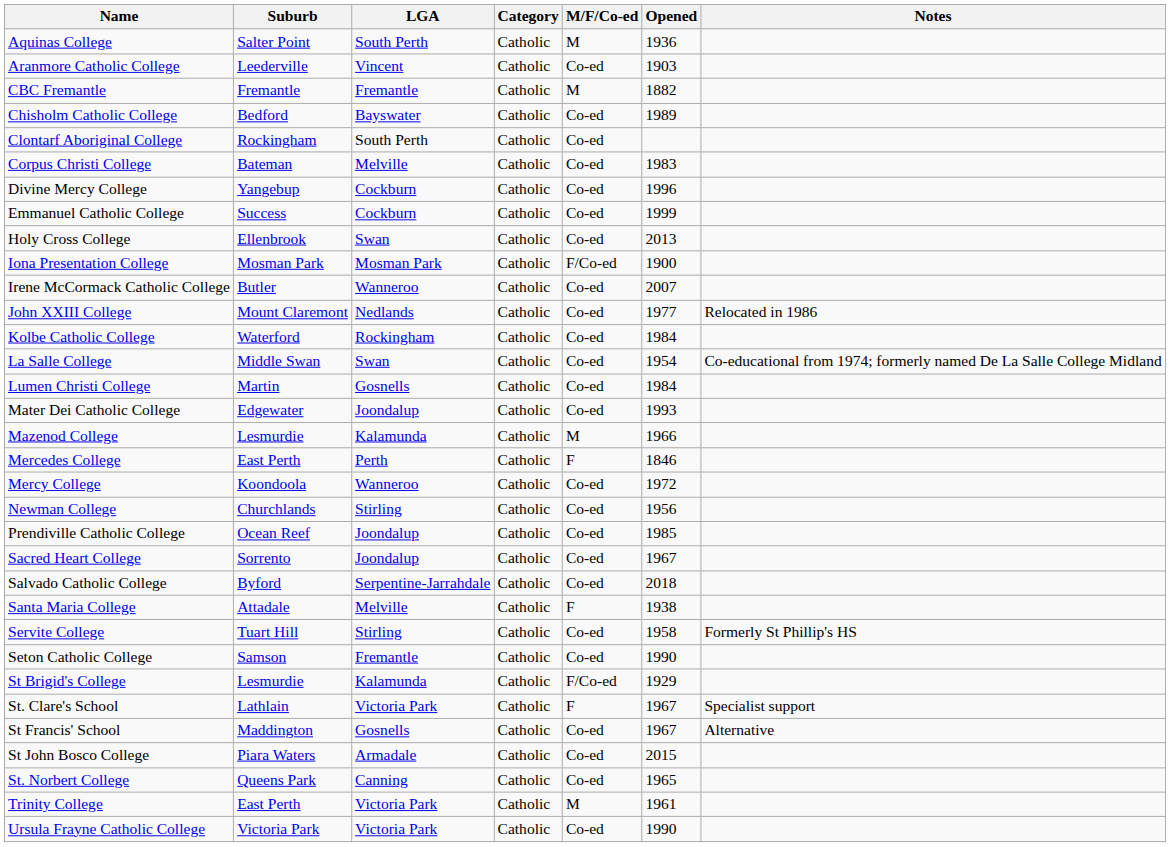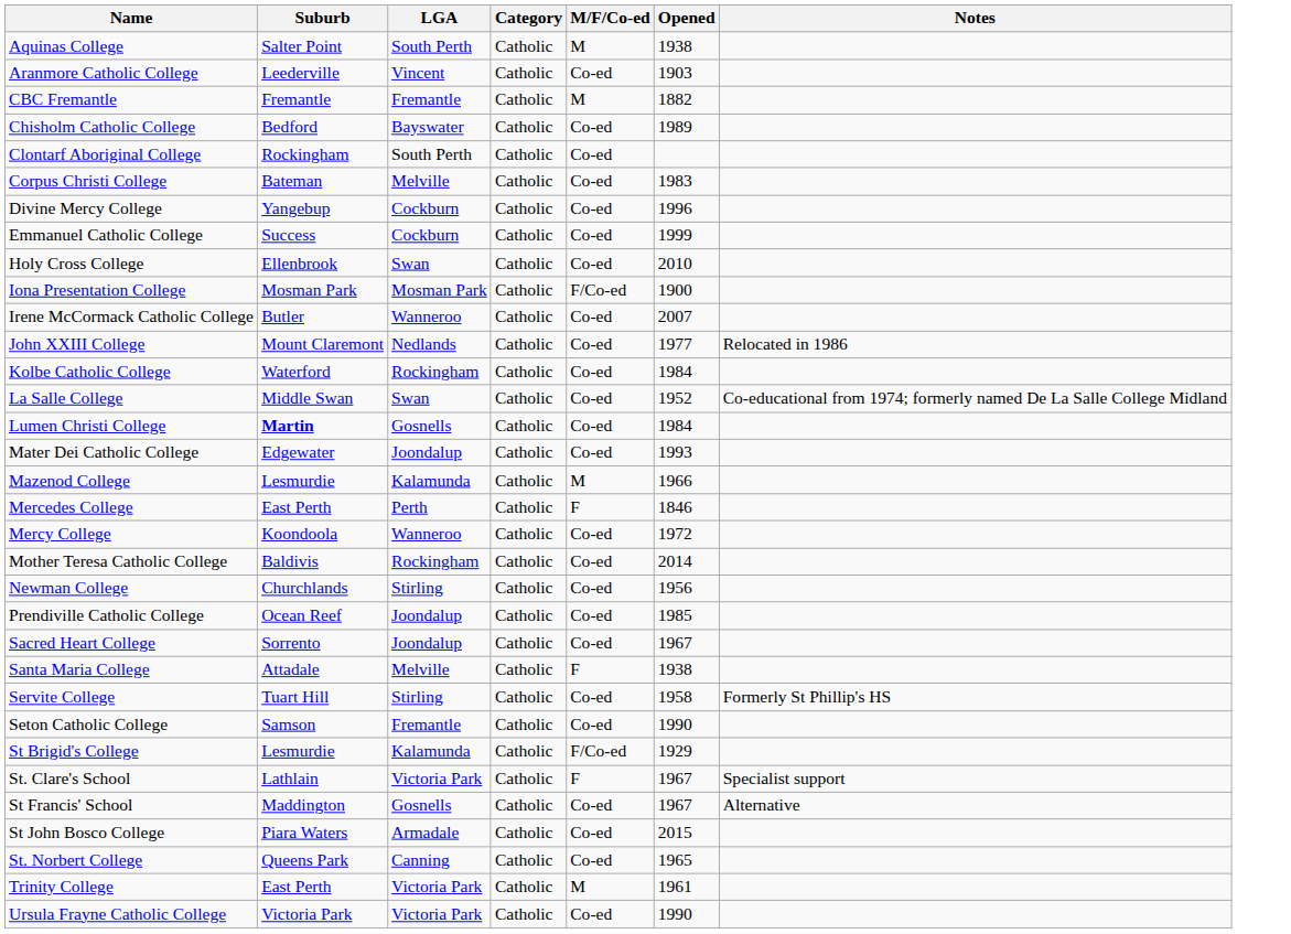 <table class="wikitable sortable">
 <tr>
 <th>Name</th>
 <th>Suburb</th>
 <th>LGA</th>
 <th>Category</th>
 <th>M/F/Co-ed</th>
 <th>Opened</th>
 <th>Notes</th>
 </tr>
 <tr>
 <td><a href='#'>Aquinas College</a></td>
 <td><a href='#'>Salter Point</a></td>
 <td><a href='#'>South Perth</a></td>
 <td>Catholic</td>
 <td>M</td>
-<td>1936</td>
+<td>1938</td>
 <td></td>
 </tr>
 <tr>
 <td><a href='#'>Aranmore Catholic College</a></td>
 <td><a href='#'>Leederville</a></td>
 <td><a href='#'>Vincent</a></td>
 <td>Catholic</td>
 <td>Co-ed</td>
 <td>1903</td>
 <td></td>
 </tr>
 <tr>
 <td><a href='#'>CBC Fremantle</a></td>
 <td><a href='#'>Fremantle</a></td>
 <td><a href='#'>Fremantle</a></td>
 <td>Catholic</td>
 <td>M</td>
 <td>1882</td>
 <td></td>
 </tr>
 <tr>
 <td><a href='#'>Chisholm Catholic College</a></td>
 <td><a href='#'>Bedford</a></td>
 <td><a href='#'>Bayswater</a></td>
 <td>Catholic</td>
 <td>Co-ed</td>
 <td>1989</td>
 <td></td>
 </tr>
 <tr>
 <td><a href='#'>Clontarf Aboriginal College</a></td>
 <td><a href='#'>Rockingham</a></td>
 <td>South Perth</td>
 <td>Catholic</td>
 <td>Co-ed</td>
 <td></td>
 <td></td>
 </tr>
 <tr>
 <td><a href='#'>Corpus Christi College</a></td>
 <td><a href='#'>Bateman</a></td>
 <td><a href='#'>Melville</a></td>
 <td>Catholic</td>
 <td>Co-ed</td>
 <td>1983</td>
 <td></td>
 </tr>
 <tr>
 <td>Divine Mercy College</td>
 <td><a href='#'>Yangebup</a></td>
 <td><a href='#'>Cockburn</a></td>
 <td>Catholic</td>
 <td>Co-ed</td>
 <td>1996</td>
 <td></td>
 </tr>
 <tr>
 <td>Emmanuel Catholic College</td>
 <td><a href='#'>Success</a></td>
 <td><a href='#'>Cockburn</a></td>
 <td>Catholic</td>
 <td>Co-ed</td>
 <td>1999</td>
 <td></td>
 </tr>
 <tr>
 <td>Holy Cross College</td>
 <td><a href='#'>Ellenbrook</a></td>
 <td><a href='#'>Swan</a></td>
 <td>Catholic</td>
 <td>Co-ed</td>
-<td>2013</td>
+<td>2010</td>
 <td></td>
 </tr>
 <tr>
 <td><a href='#'>Iona Presentation College</a></td>
 <td><a href='#'>Mosman Park</a></td>
 <td><a href='#'>Mosman Park</a></td>
 <td>Catholic</td>
 <td>F/Co-ed</td>
 <td>1900</td>
 <td></td>
 </tr>
 <tr>
 <td>Irene McCormack Catholic College</td>
 <td><a href='#'>Butler</a></td>
 <td><a href='#'>Wanneroo</a></td>
 <td>Catholic</td>
 <td>Co-ed</td>
 <td>2007</td>
 <td></td>
 </tr>
 <tr>
 <td><a href='#'>John XXIII College</a></td>
 <td><a href='#'>Mount Claremont</a></td>
 <td><a href='#'>Nedlands</a></td>
 <td>Catholic</td>
 <td>Co-ed</td>
 <td>1977</td>
 <td>Relocated in 1986</td>
 </tr>
 <tr>
 <td><a href='#'>Kolbe Catholic College</a></td>
 <td><a href='#'>Waterford</a></td>
 <td><a href='#'>Rockingham</a></td>
 <td>Catholic</td>
 <td>Co-ed</td>
 <td>1984</td>
 <td></td>
 </tr>
 <tr>
 <td><a href='#'>La Salle College</a></td>
 <td><a href='#'>Middle Swan</a></td>
 <td><a href='#'>Swan</a></td>
 <td>Catholic</td>
 <td>Co-ed</td>
-<td>1954</td>
+<td>1952</td>
 <td>Co-educational from 1974; formerly named De La Salle College Midland</td>
 </tr>
 <tr>
 <td><a href='#'>Lumen Christi College</a></td>
-<td><a href='#'>Martin</a></td>
+<td><strong><a href='#'>Martin</a></strong></td>
 <td><a href='#'>Gosnells</a></td>
 <td>Catholic</td>
 <td>Co-ed</td>
 <td>1984</td>
 <td></td>
 </tr>
 <tr>
 <td>Mater Dei Catholic College</td>
 <td><a href='#'>Edgewater</a></td>
 <td><a href='#'>Joondalup</a></td>
 <td>Catholic</td>
 <td>Co-ed</td>
 <td>1993</td>
 <td></td>
 </tr>
 <tr>
 <td><a href='#'>Mazenod College</a></td>
 <td><a href='#'>Lesmurdie</a></td>
 <td><a href='#'>Kalamunda</a></td>
 <td>Catholic</td>
 <td>M</td>
 <td>1966</td>
 <td></td>
 </tr>
 <tr>
 <td><a href='#'>Mercedes College</a></td>
 <td><a href='#'>East Perth</a></td>
 <td><a href='#'>Perth</a></td>
 <td>Catholic</td>
 <td>F</td>
 <td>1846</td>
 <td></td>
 </tr>
 <tr>
 <td><a href='#'>Mercy College</a></td>
 <td><a href='#'>Koondoola</a></td>
 <td><a href='#'>Wanneroo</a></td>
 <td>Catholic</td>
 <td>Co-ed</td>
 <td>1972</td>
 <td></td>
 </tr>
 <tr>
+<td>Mother Teresa Catholic College</td>
+<td><a href='#'>Baldivis</a></td>
+<td><a href='#'>Rockingham</a></td>
+<td>Catholic</td>
+<td>Co-ed</td>
+<td>2014</td>
+<td></td>
+</tr>
+<tr>
 <td><a href='#'>Newman College</a></td>
 <td><a href='#'>Churchlands</a></td>
 <td><a href='#'>Stirling</a></td>
 <td>Catholic</td>
 <td>Co-ed</td>
 <td>1956</td>
 <td></td>
 </tr>
 <tr>
 <td>Prendiville Catholic College</td>
 <td><a href='#'>Ocean Reef</a></td>
 <td><a href='#'>Joondalup</a></td>
 <td>Catholic</td>
 <td>Co-ed</td>
 <td>1985</td>
 <td></td>
 </tr>
 <tr>
 <td><a href='#'>Sacred Heart College</a></td>
 <td><a href='#'>Sorrento</a></td>
 <td><a href='#'>Joondalup</a></td>
 <td>Catholic</td>
 <td>Co-ed</td>
 <td>1967</td>
-<td></td>
-</tr>
-<tr>
-<td>Salvado Catholic College</td>
-<td><a href='#'>Byford</a></td>
-<td><a href='#'>Serpentine-Jarrahdale</a></td>
-<td>Catholic</td>
-<td>Co-ed</td>
-<td>2018</td>
 <td></td>
 </tr>
 <tr>
 <td><a href='#'>Santa Maria College</a></td>
 <td><a href='#'>Attadale</a></td>
 <td><a href='#'>Melville</a></td>
 <td>Catholic</td>
 <td>F</td>
 <td>1938</td>
 <td></td>
 </tr>
 <tr>
 <td><a href='#'>Servite College</a></td>
 <td><a href='#'>Tuart Hill</a></td>
 <td><a href='#'>Stirling</a></td>
 <td>Catholic</td>
 <td>Co-ed</td>
 <td>1958</td>
 <td>Formerly St Phillip's HS</td>
 </tr>
 <tr>
 <td>Seton Catholic College</td>
 <td><a href='#'>Samson</a></td>
 <td><a href='#'>Fremantle</a></td>
 <td>Catholic</td>
 <td>Co-ed</td>
 <td>1990</td>
 <td></td>
 </tr>
 <tr>
 <td><a href='#'>St Brigid's College</a></td>
 <td><a href='#'>Lesmurdie</a></td>
 <td><a href='#'>Kalamunda</a></td>
 <td>Catholic</td>
 <td>F/Co-ed</td>
 <td>1929</td>
 <td></td>
 </tr>
 <tr>
 <td>St. Clare's School</td>
 <td><a href='#'>Lathlain</a></td>
 <td><a href='#'>Victoria Park</a></td>
 <td>Catholic</td>
 <td>F</td>
 <td>1967</td>
 <td>Specialist support</td>
 </tr>
 <tr>
 <td>St Francis' School</td>
 <td><a href='#'>Maddington</a></td>
 <td><a href='#'>Gosnells</a></td>
 <td>Catholic</td>
 <td>Co-ed</td>
 <td>1967</td>
 <td>Alternative</td>
 </tr>
 <tr>
 <td>St John Bosco College</td>
 <td><a href='#'>Piara Waters</a></td>
 <td><a href='#'>Armadale</a></td>
 <td>Catholic</td>
 <td>Co-ed</td>
 <td>2015</td>
 <td></td>
 </tr>
 <tr>
 <td><a href='#'>St. Norbert College</a></td>
 <td><a href='#'>Queens Park</a></td>
 <td><a href='#'>Canning</a></td>
 <td>Catholic</td>
 <td>Co-ed</td>
 <td>1965</td>
 <td></td>
 </tr>
 <tr>
 <td><a href='#'>Trinity College</a></td>
 <td><a href='#'>East Perth</a></td>
 <td><a href='#'>Victoria Park</a></td>
 <td>Catholic</td>
 <td>M</td>
 <td>1961</td>
 <td></td>
 </tr>
 <tr>
 <td><a href='#'>Ursula Frayne Catholic College</a></td>
 <td><a href='#'>Victoria Park</a></td>
 <td><a href='#'>Victoria Park</a></td>
 <td>Catholic</td>
 <td>Co-ed</td>
 <td>1990</td>
 <td></td>
 </tr>
 </table>
